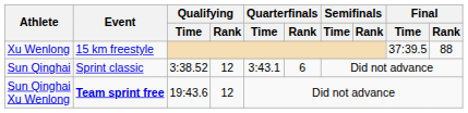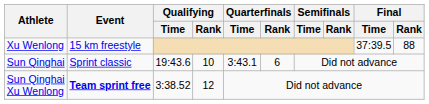 <table class="wikitable" style="font-size:90%;">
 <tr>
 <th rowspan=2>Athlete</th>
 <th rowspan=2>Event</th>
 <th colspan=2>Qualifying</th>
 <th colspan=2>Quarterfinals</th>
 <th colspan=2>Semifinals</th>
 <th colspan=2>Final</th>
 </tr>
 <tr>
 <th>Time</th>
 <th>Rank</th>
 <th>Time</th>
 <th>Rank</th>
 <th>Time</th>
 <th>Rank</th>
 <th>Time</th>
 <th>Rank</th>
 </tr>
 <tr>
 <td><a href='#'>Xu Wenlong</a></td>
 <td><a href='#'>15 km freestyle</a></td>
 <td colspan="6" style="background:wheat;"></td>
 <td align=center>37:39.5</td>
 <td align=center>88</td>
 </tr>
 <tr>
 <td><a href='#'>Sun Qinghai</a></td>
 <td><a href='#'>Sprint classic</a></td>
-<td align=center>3:38.52</td>
-<td align=center>12</td>
+<td align=center>19:43.6</td>
+<td align=center>10</td>
 <td align=center>3:43.1</td>
 <td align=center>6</td>
 <td style="text-align:center;" colspan="4">Did not advance</td>
 </tr>
 <tr>
 <td><a href='#'>Sun Qinghai</a><br><a href='#'>Xu Wenlong</a></td>
 <td><strong><a href='#'>Team sprint free</a></strong></td>
-<td align=center>19:43.6</td>
+<td align=center>3:38.52</td>
 <td align=center>12</td>
 <td style="text-align:center;" colspan="6">Did not advance</td>
 </tr>
 </table>
